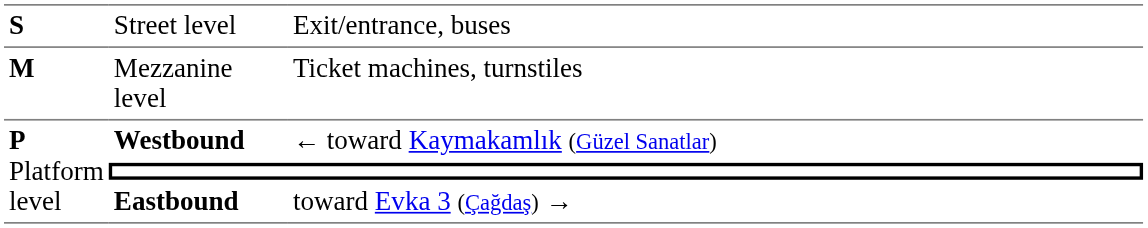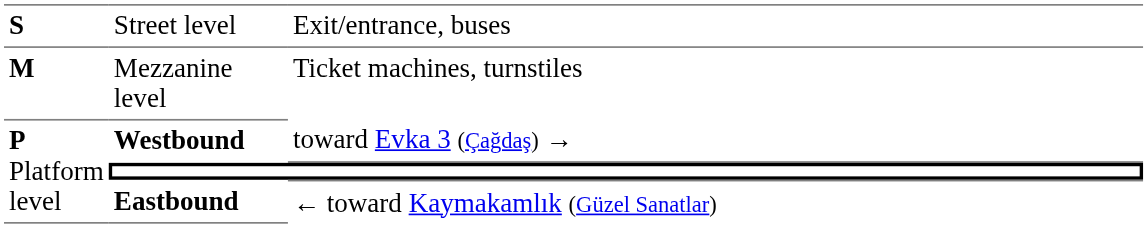 <table table border=0 cellspacing=0 cellpadding=3>
 <tr>
 <td style="border-top:solid 1px gray;" width=50 valign=top><strong>S</strong></td>
 <td style="border-top:solid 1px gray;" width=100 valign=top>Street level</td>
 <td style="border-top:solid 1px gray;" width=500 valign=top>Exit/entrance, buses</td>
 </tr>
 <tr>
 <td style="border-top:solid 1px gray;" width=50 valign=top><strong>M</strong></td>
 <td style="border-top:solid 1px gray;" width=100 valign=top>Mezzanine level</td>
 <td style="border-top:solid 1px gray;" width=500 valign=top>Ticket machines, turnstiles</td>
 </tr>
 <tr>
 <td style="border-top:solid 1px gray;border-bottom:solid 1px gray;" width=50 rowspan=3 valign=top><strong>P</strong><br>Platform level</td>
 <td style="border-top:solid 1px gray;" width=100><strong>Westbound</strong></td>
-<td style="border-top:solid 1px gray;" width=500>←  toward <a href='#'>Kaymakamlık</a> <small>(<a href='#'>Güzel Sanatlar</a>)</small></td>
+<td style="border-bottom:solid 1px gray;" width=500> toward <a href='#'>Evka 3</a> <small>(<a href='#'>Çağdaş</a>)</small> →</td>
 </tr>
 <tr>
 <td style="border-top:solid 2px black;border-right:solid 2px black;border-left:solid 2px black;border-bottom:solid 2px black;text-align:center;" colspan=2></td>
 </tr>
 <tr>
 <td style="border-bottom:solid 1px gray;" width=100><strong>Eastbound</strong></td>
-<td style="border-bottom:solid 1px gray;" width=500> toward <a href='#'>Evka 3</a> <small>(<a href='#'>Çağdaş</a>)</small> →</td>
+<td style="border-top:solid 1px gray;" width=500>←  toward <a href='#'>Kaymakamlık</a> <small>(<a href='#'>Güzel Sanatlar</a>)</small></td>
 </tr>
 </table>
